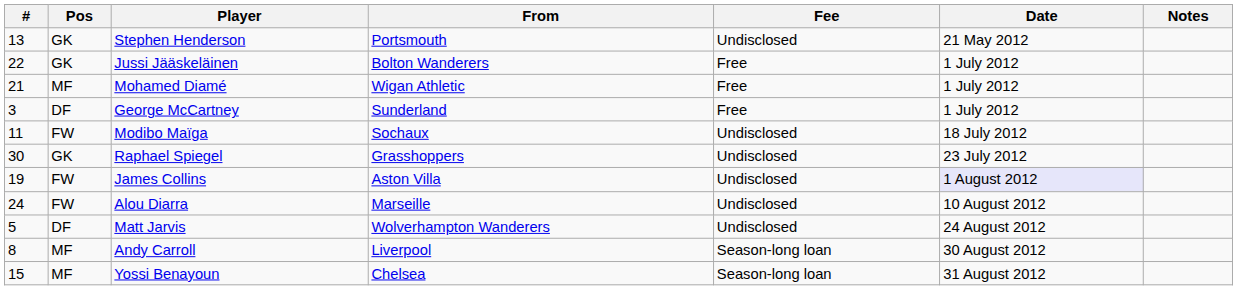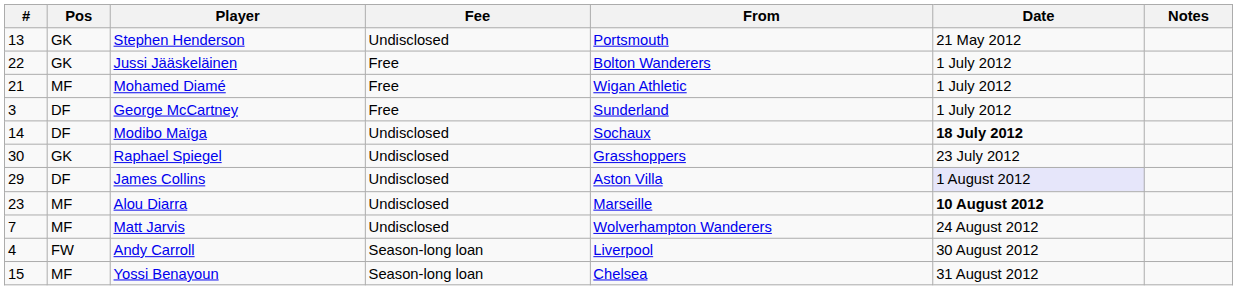 <table class="wikitable" style="width:80%; text-align:center; font-size:95%; text-align:left;">
 <tr>
 <th>#</th>
 <th>Pos</th>
 <th>Player</th>
+<th>Fee</th>
 <th>From</th>
-<th>Fee</th>
 <th>Date</th>
 <th>Notes</th>
 </tr>
 <tr>
 <td>13</td>
 <td>GK</td>
 <td> <a href='#'>Stephen Henderson</a></td>
+<td>Undisclosed</td>
 <td> <a href='#'>Portsmouth</a></td>
-<td>Undisclosed</td>
 <td>21 May 2012</td>
 <td></td>
 </tr>
 <tr>
 <td>22</td>
 <td>GK</td>
 <td> <a href='#'>Jussi Jääskeläinen</a></td>
+<td>Free</td>
 <td> <a href='#'>Bolton Wanderers</a></td>
-<td>Free</td>
 <td>1 July 2012</td>
 <td></td>
 </tr>
 <tr>
 <td>21</td>
 <td>MF</td>
 <td> <a href='#'>Mohamed Diamé</a></td>
+<td>Free</td>
 <td> <a href='#'>Wigan Athletic</a></td>
-<td>Free</td>
 <td>1 July 2012</td>
 <td></td>
 </tr>
 <tr>
 <td>3</td>
 <td>DF</td>
 <td> <a href='#'>George McCartney</a></td>
+<td>Free</td>
 <td> <a href='#'>Sunderland</a></td>
-<td>Free</td>
 <td>1 July 2012</td>
 <td></td>
 </tr>
 <tr>
-<td>11</td>
-<td>FW</td>
+<td>14</td>
+<td>DF</td>
 <td> <a href='#'>Modibo Maïga</a></td>
+<td>Undisclosed</td>
 <td> <a href='#'>Sochaux</a></td>
-<td>Undisclosed</td>
-<td>18 July 2012</td>
+<td><strong>18 July 2012</strong></td>
 <td></td>
 </tr>
 <tr>
 <td>30</td>
 <td>GK</td>
 <td> <a href='#'>Raphael Spiegel</a></td>
+<td>Undisclosed</td>
 <td> <a href='#'>Grasshoppers</a></td>
-<td>Undisclosed</td>
 <td>23 July 2012</td>
 <td></td>
 </tr>
 <tr>
-<td>19</td>
-<td>FW</td>
+<td>29</td>
+<td>DF</td>
 <td> <a href='#'>James Collins</a></td>
+<td>Undisclosed</td>
 <td> <a href='#'>Aston Villa</a></td>
-<td>Undisclosed</td>
 <td style="background: lavender;">1 August 2012</td>
 <td></td>
 </tr>
 <tr>
-<td>24</td>
-<td>FW</td>
+<td>23</td>
+<td>MF</td>
 <td> <a href='#'>Alou Diarra</a></td>
+<td>Undisclosed</td>
 <td> <a href='#'>Marseille</a></td>
-<td>Undisclosed</td>
-<td>10 August 2012</td>
+<td><strong>10 August 2012</strong></td>
 <td></td>
 </tr>
 <tr>
-<td>5</td>
-<td>DF</td>
+<td>7</td>
+<td>MF</td>
 <td> <a href='#'>Matt Jarvis</a></td>
+<td>Undisclosed</td>
 <td> <a href='#'>Wolverhampton Wanderers</a></td>
-<td>Undisclosed</td>
 <td>24 August 2012</td>
 <td></td>
 </tr>
 <tr>
-<td>8</td>
-<td>MF</td>
+<td>4</td>
+<td>FW</td>
 <td> <a href='#'>Andy Carroll</a></td>
+<td>Season-long loan</td>
 <td> <a href='#'>Liverpool</a></td>
-<td>Season-long loan</td>
 <td>30 August 2012</td>
 <td></td>
 </tr>
 <tr>
 <td>15</td>
 <td>MF</td>
 <td> <a href='#'>Yossi Benayoun</a></td>
+<td>Season-long loan</td>
 <td> <a href='#'>Chelsea</a></td>
-<td>Season-long loan</td>
 <td>31 August 2012</td>
 <td></td>
 </tr>
 </table>
